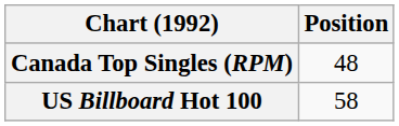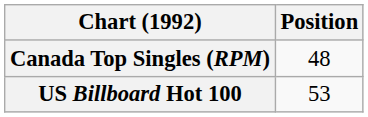 <table class="wikitable plainrowheaders" style="text-align:center">
 <tr>
 <th scope="col">Chart (1992)</th>
 <th scope="col">Position</th>
 </tr>
 <tr>
 <th scope="row">Canada Top Singles (<em>RPM</em>)</th>
 <td>48</td>
 </tr>
 <tr>
 <th scope="row">US <em>Billboard</em> Hot 100</th>
-<td>58</td>
+<td>53</td>
 </tr>
 </table>
